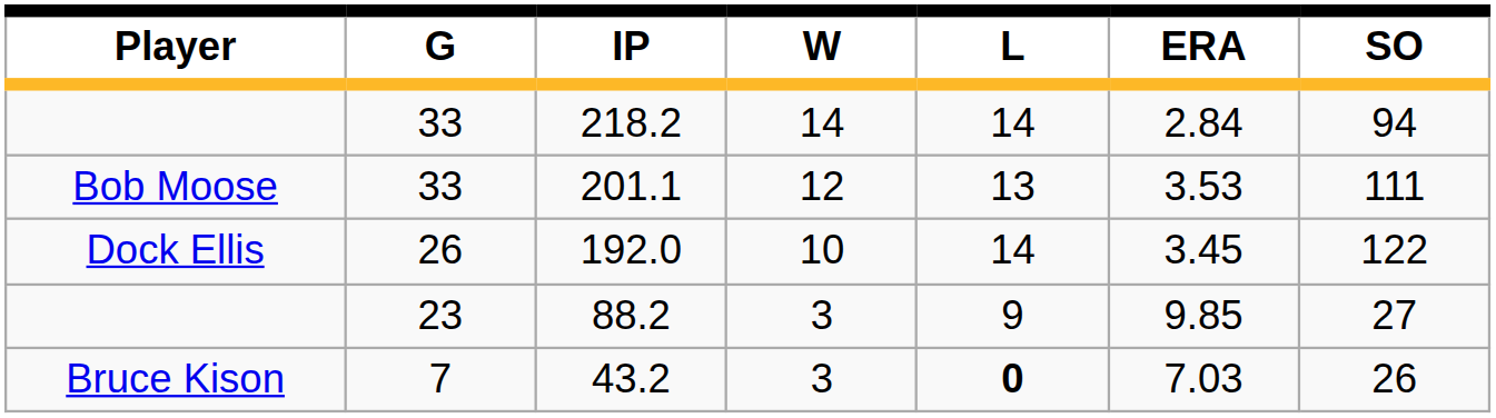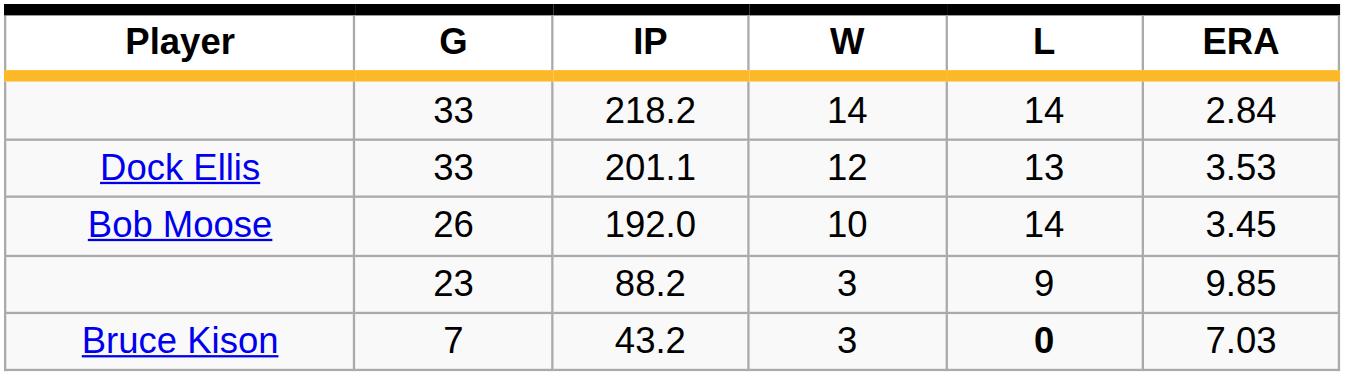 <table class="wikitable sortable">
 <tr>
 <th style="background:#FFFFFF; border-top:#000000 5px solid; border-bottom:#FDB827 5px solid;" width="16%">Player</th>
 <th style="background:#FFFFFF; border-top:#000000 5px solid; border-bottom:#FDB827 5px solid;" width="9%">G</th>
 <th style="background:#FFFFFF; border-top:#000000 5px solid; border-bottom:#FDB827 5px solid;" width="9%">IP</th>
 <th style="background:#FFFFFF; border-top:#000000 5px solid; border-bottom:#FDB827 5px solid;" width="9%">W</th>
 <th style="background:#FFFFFF; border-top:#000000 5px solid; border-bottom:#FDB827 5px solid;" width="9%">L</th>
 <th style="background:#FFFFFF; border-top:#000000 5px solid; border-bottom:#FDB827 5px solid;" width="9%">ERA</th>
-<th style="background:#FFFFFF; border-top:#000000 5px solid; border-bottom:#FDB827 5px solid;" width="9%">SO</th>
 </tr>
 <tr align="center">
 <td></td>
 <td>33</td>
 <td>218.2</td>
 <td>14</td>
 <td>14</td>
 <td>2.84</td>
-<td>94</td>
 </tr>
 <tr align="center">
-<td><a href='#'>Bob Moose</a></td>
+<td><a href='#'>Dock Ellis</a></td>
 <td>33</td>
 <td>201.1</td>
 <td>12</td>
 <td>13</td>
 <td>3.53</td>
-<td>111</td>
 </tr>
 <tr align=center>
-<td><a href='#'>Dock Ellis</a></td>
+<td><a href='#'>Bob Moose</a></td>
 <td>26</td>
 <td>192.0</td>
 <td>10</td>
 <td>14</td>
 <td>3.45</td>
-<td>122</td>
 </tr>
 <tr align=center>
 <td></td>
 <td>23</td>
 <td>88.2</td>
 <td>3</td>
 <td>9</td>
 <td>9.85</td>
-<td>27</td>
 </tr>
 <tr align="center">
 <td><a href='#'>Bruce Kison</a></td>
 <td>7</td>
 <td>43.2</td>
 <td>3</td>
 <td><strong>0</strong></td>
 <td>7.03</td>
-<td>26</td>
 </tr>
 </table>
